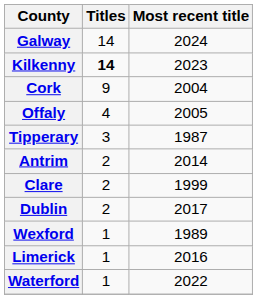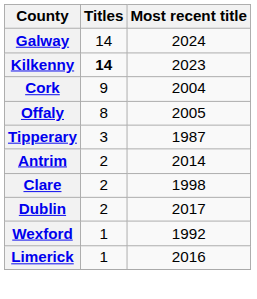 <table class="wikitable plainrowheaders sortable">
 <tr>
 <th scope="col">County</th>
 <th scope="col">Titles</th>
 <th>Most recent title</th>
 </tr>
 <tr align="center">
 <th scope="row"> <a href='#'>Galway</a></th>
 <td>14</td>
 <td>2024</td>
 </tr>
 <tr align="center">
 <th scope="row"> <a href='#'>Kilkenny</a></th>
 <td><strong>14</strong></td>
 <td>2023</td>
 </tr>
 <tr align="center">
 <th scope="row"> <a href='#'>Cork</a></th>
 <td>9</td>
 <td>2004</td>
 </tr>
 <tr align="center">
 <th scope="row"> <a href='#'>Offaly</a></th>
-<td>4</td>
+<td>8</td>
 <td>2005</td>
 </tr>
 <tr align="center">
 <th scope="row"> <a href='#'>Tipperary</a></th>
 <td>3</td>
 <td>1987</td>
 </tr>
 <tr align="center">
 <th scope="row"> <a href='#'>Antrim</a></th>
 <td>2</td>
 <td>2014</td>
 </tr>
 <tr align="center">
 <th scope="row"> <a href='#'>Clare</a></th>
 <td>2</td>
-<td>1999</td>
+<td>1998</td>
 </tr>
 <tr align="center">
 <th scope="row"> <a href='#'>Dublin</a></th>
 <td>2</td>
 <td>2017</td>
 </tr>
 <tr align="center">
 <th scope="row"> <a href='#'>Wexford</a></th>
 <td>1</td>
-<td>1989</td>
+<td>1992</td>
 </tr>
 <tr align="center">
 <th scope="row"> <a href='#'>Limerick</a></th>
 <td>1</td>
 <td>2016</td>
 </tr>
-<tr align="center">
-<th scope="row"> <a href='#'>Waterford</a></th>
-<td>1</td>
-<td>2022</td>
-</tr>
 <tr>
 </tr>
 </table>
